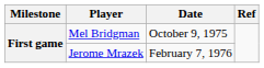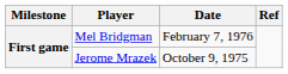 <table class="wikitable">
 <tr>
 <th scope="col">Milestone</th>
 <th scope="col">Player</th>
 <th scope="col">Date</th>
 <th scope="col">Ref</th>
 </tr>
 <tr>
 <th rowspan=2>First game</th>
 <td><a href='#'>Mel Bridgman</a></td>
-<td>October 9, 1975</td>
+<td>February 7, 1976</td>
 <td rowspan=2></td>
 </tr>
 <tr>
 <td><a href='#'>Jerome Mrazek</a></td>
-<td>February 7, 1976</td>
+<td>October 9, 1975</td>
 </tr>
 </table>
